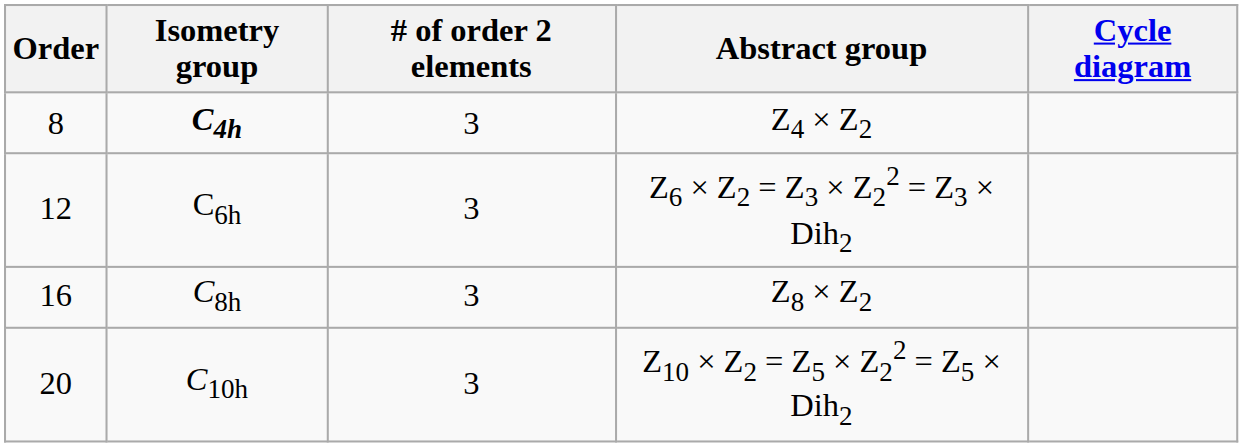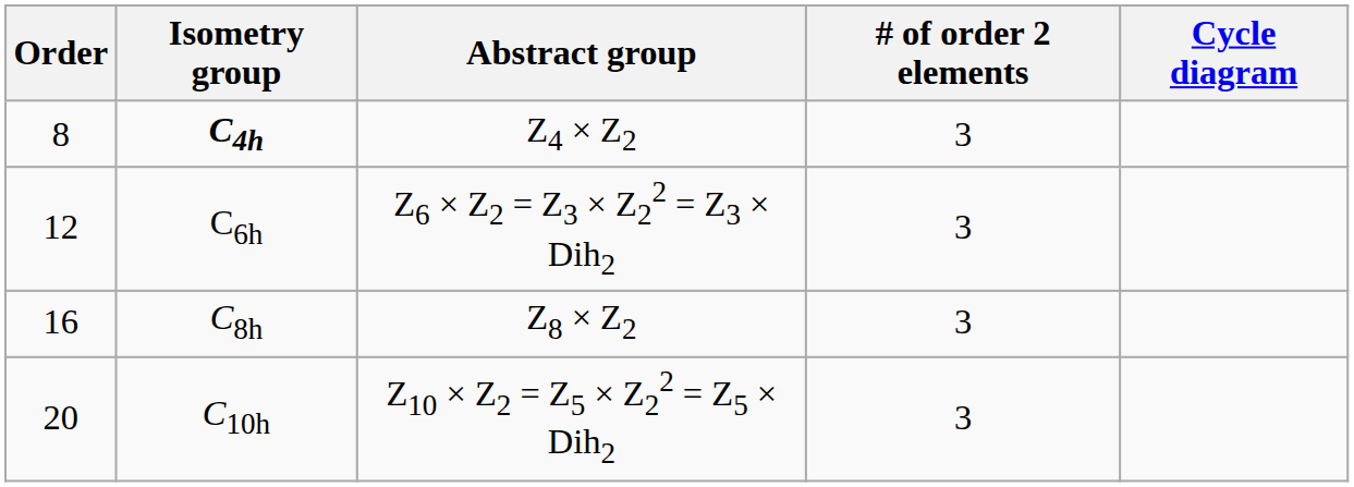 <table class=wikitable>
 <tr>
 <th>Order</th>
 <th>Isometry group</th>
+<th>Abstract group</th>
 <th># of order 2 elements</th>
-<th>Abstract group</th>
 <th><a href='#'>Cycle diagram</a></th>
 </tr>
 <tr align=center>
 <td>8</td>
 <td><strong><em>C<em><sub>4h</sub><strong></td>
+<td>Z<sub>4</sub> × Z<sub>2</sub></td>
 <td>3</td>
-<td>Z<sub>4</sub> × Z<sub>2</sub></td>
 <td></td>
 </tr>
 <tr align=center>
 <td>12</td>
 <td></em></strong>C</em><sub>6h</sub></strong></td>
+<td>Z<sub>6</sub> × Z<sub>2</sub> = Z<sub>3</sub> × Z<sub>2</sub><sup>2</sup> = Z<sub>3</sub> × Dih<sub>2</sub></td>
 <td>3</td>
-<td>Z<sub>6</sub> × Z<sub>2</sub> = Z<sub>3</sub> × Z<sub>2</sub><sup>2</sup> = Z<sub>3</sub> × Dih<sub>2</sub></td>
 <td></td>
 </tr>
 <tr align=center>
 <td>16</td>
 <td><em>C</em><sub>8h</sub></td>
+<td>Z<sub>8</sub> × Z<sub>2</sub></td>
 <td>3</td>
-<td>Z<sub>8</sub> × Z<sub>2</sub></td>
 <td></td>
 </tr>
 <tr align=center>
 <td>20</td>
 <td><em>C</em><sub>10h</sub></td>
+<td>Z<sub>10</sub> × Z<sub>2</sub> = Z<sub>5</sub> × Z<sub>2</sub><sup>2</sup> = Z<sub>5</sub> × Dih<sub>2</sub></td>
 <td>3</td>
-<td>Z<sub>10</sub> × Z<sub>2</sub> = Z<sub>5</sub> × Z<sub>2</sub><sup>2</sup> = Z<sub>5</sub> × Dih<sub>2</sub></td>
 <td></td>
 </tr>
 </table>
